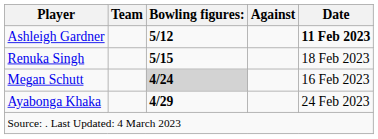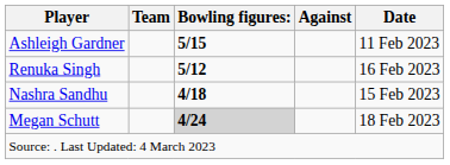 <table class="wikitable sortable" style="text-align:left">
 <tr>
 <th class="unsortable">Player</th>
 <th>Team</th>
 <th BF>Bowling figures:</th>
 <th>Against</th>
 <th>Date</th>
 </tr>
 <tr>
 <td style="text-align:left"><a href='#'>Ashleigh Gardner</a></td>
 <td></td>
-<td><strong>5/12</strong></td>
+<td><strong>5/15</strong></td>
 <td></td>
-<td><strong>11 Feb 2023</strong></td>
+<td>11 Feb 2023</td>
 </tr>
 <tr>
 <td style="text-align:left"><a href='#'>Renuka Singh</a></td>
 <td></td>
-<td><strong>5/15</strong></td>
+<td><strong>5/12</strong></td>
 <td></td>
-<td>18 Feb 2023</td>
+<td>16 Feb 2023</td>
+</tr>
+<tr>
+<td style="text-align:left"><a href='#'>Nashra Sandhu</a></td>
+<td></td>
+<td><strong>4/18</strong></td>
+<td></td>
+<td>15 Feb 2023</td>
 </tr>
 <tr>
 <td style="text-align:left"><a href='#'>Megan Schutt</a></td>
 <td></td>
 <td style="background: lightgrey;"><strong>4/24</strong></td>
 <td></td>
-<td>16 Feb 2023</td>
-</tr>
-<tr>
-<td style="text-align:left"><a href='#'>Ayabonga Khaka</a></td>
-<td></td>
-<td><strong>4/29</strong></td>
-<td></td>
-<td>24 Feb 2023</td>
+<td>18 Feb 2023</td>
 </tr>
 <tr>
 <td colspan=5><small>Source: . Last Updated: 4 March 2023 </small></td>
 </tr>
 </table>
